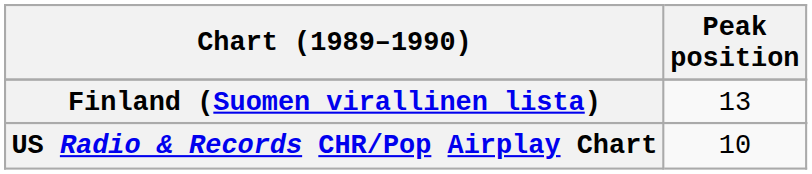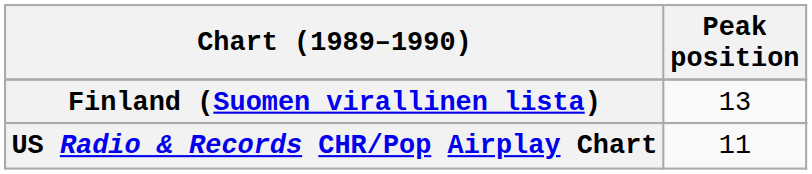 <table class="wikitable sortable plainrowheaders">
 <tr>
 <th scope="col">Chart (1989–1990)</th>
 <th scope="col">Peak<br>position</th>
 </tr>
 <tr>
 </tr>
 <tr>
 </tr>
 <tr>
 </tr>
 <tr>
 </tr>
 <tr>
 <th scope="row">Finland (<a href='#'>Suomen virallinen lista</a>)</th>
 <td align="center">13</td>
 </tr>
 <tr>
 </tr>
 <tr>
 </tr>
 <tr>
 </tr>
 <tr>
 </tr>
 <tr>
 </tr>
 <tr>
 <th scope="row">US <em><a href='#'>Radio & Records</a></em> <a href='#'>CHR/Pop</a> <a href='#'>Airplay</a> Chart</th>
-<td align="center">10</td>
+<td align="center">11</td>
 </tr>
 </table>
